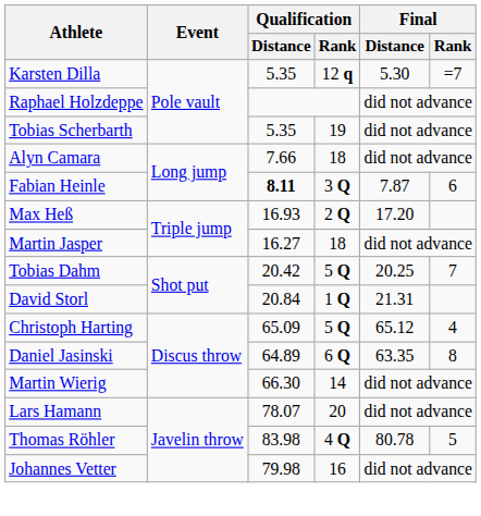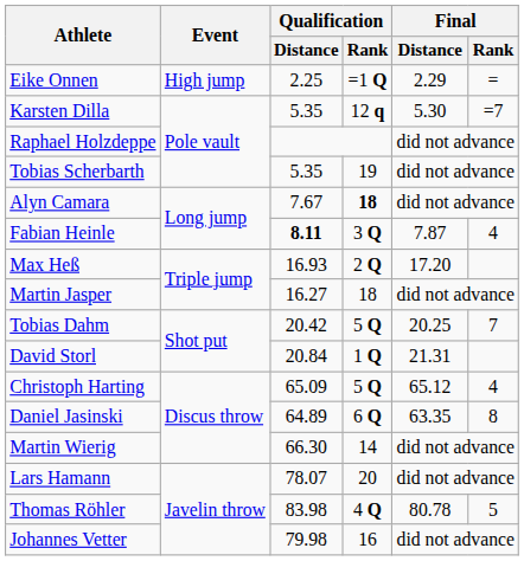 <table class="wikitable" style="font-size:90%">
 <tr>
 <th rowspan=2>Athlete</th>
 <th rowspan=2>Event</th>
 <th colspan=2>Qualification</th>
 <th colspan=2>Final</th>
 </tr>
 <tr style="font-size:95%">
 <th>Distance</th>
 <th>Rank</th>
 <th>Distance</th>
 <th>Rank</th>
+</tr>
+<tr align=center>
+<td align=left><a href='#'>Eike Onnen</a></td>
+<td style="text-align:left;"><a href='#'>High jump</a></td>
+<td>2.25</td>
+<td>=1 <strong>Q</strong></td>
+<td>2.29</td>
+<td>=</td>
 </tr>
 <tr align=center>
 <td align=left><a href='#'>Karsten Dilla</a></td>
 <td style="text-align:left;" rowspan="3"><a href='#'>Pole vault</a></td>
 <td>5.35</td>
 <td>12 <strong>q</strong></td>
 <td>5.30</td>
 <td>=7</td>
 </tr>
 <tr align=center>
 <td align=left><a href='#'>Raphael Holzdeppe</a></td>
 <td colspan=2></td>
 <td colspan=2>did not advance</td>
 </tr>
 <tr align=center>
 <td align=left><a href='#'>Tobias Scherbarth</a></td>
 <td>5.35</td>
 <td>19</td>
 <td colspan=2>did not advance</td>
 </tr>
 <tr align=center>
 <td align=left><a href='#'>Alyn Camara</a></td>
 <td style="text-align:left;" rowspan="2"><a href='#'>Long jump</a></td>
-<td>7.66</td>
-<td>18</td>
+<td>7.67</td>
+<td><strong>18</strong></td>
 <td colspan=2>did not advance</td>
 </tr>
 <tr align=center>
 <td align=left><a href='#'>Fabian Heinle</a></td>
 <td><strong>8.11</strong></td>
 <td>3 <strong>Q</strong></td>
 <td>7.87</td>
-<td>6</td>
+<td>4</td>
 </tr>
 <tr align=center>
 <td align=left><a href='#'>Max Heß</a></td>
 <td style="text-align:left;" rowspan=2><a href='#'>Triple jump</a></td>
 <td>16.93</td>
 <td>2 <strong>Q</strong></td>
 <td>17.20 <strong></strong></td>
 <td></td>
 </tr>
 <tr align=center>
 <td align=left><a href='#'>Martin Jasper</a></td>
 <td>16.27</td>
 <td>18</td>
 <td colspan=2>did not advance</td>
 </tr>
 <tr align=center>
 <td align=left><a href='#'>Tobias Dahm</a></td>
 <td style="text-align:left;" rowspan="2"><a href='#'>Shot put</a></td>
 <td>20.42 <strong></strong></td>
 <td>5 <strong>Q</strong></td>
 <td>20.25</td>
 <td>7</td>
 </tr>
 <tr align=center>
 <td align=left><a href='#'>David Storl</a></td>
 <td>20.84</td>
 <td>1 <strong>Q</strong></td>
 <td>21.31 <strong></strong></td>
 <td></td>
 </tr>
 <tr align=center>
 <td align=left><a href='#'>Christoph Harting</a></td>
 <td style="text-align:left;" rowspan="3"><a href='#'>Discus throw</a></td>
 <td>65.09</td>
 <td>5 <strong>Q</strong></td>
 <td>65.12</td>
 <td>4</td>
 </tr>
 <tr align=center>
 <td align=left><a href='#'>Daniel Jasinski</a></td>
 <td>64.89</td>
 <td>6 <strong>Q</strong></td>
 <td>63.35</td>
 <td>8</td>
 </tr>
 <tr align=center>
 <td align=left><a href='#'>Martin Wierig</a></td>
 <td>66.30</td>
 <td>14</td>
 <td colspan=2>did not advance</td>
 </tr>
 <tr align=center>
 <td align=left><a href='#'>Lars Hamann</a></td>
 <td style="text-align:left;" rowspan="3"><a href='#'>Javelin throw</a></td>
 <td>78.07</td>
 <td>20</td>
 <td colspan=2>did not advance</td>
 </tr>
 <tr align=center>
 <td align=left><a href='#'>Thomas Röhler</a></td>
 <td>83.98</td>
 <td>4 <strong>Q</strong></td>
 <td>80.78</td>
 <td>5</td>
 </tr>
 <tr align=center>
 <td align=left><a href='#'>Johannes Vetter</a></td>
 <td>79.98</td>
 <td>16</td>
 <td colspan=2>did not advance</td>
 </tr>
 </table>
